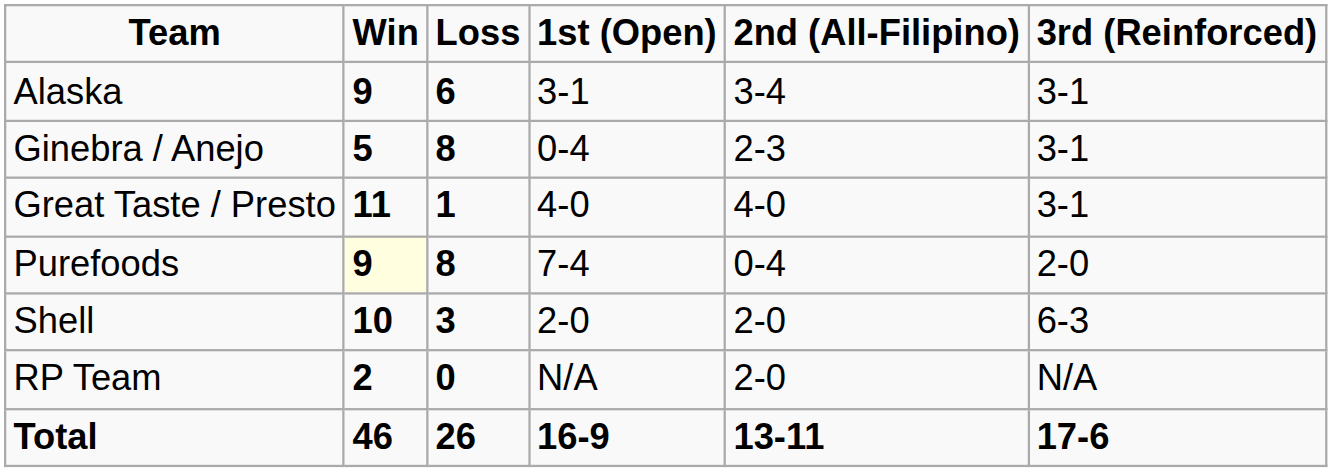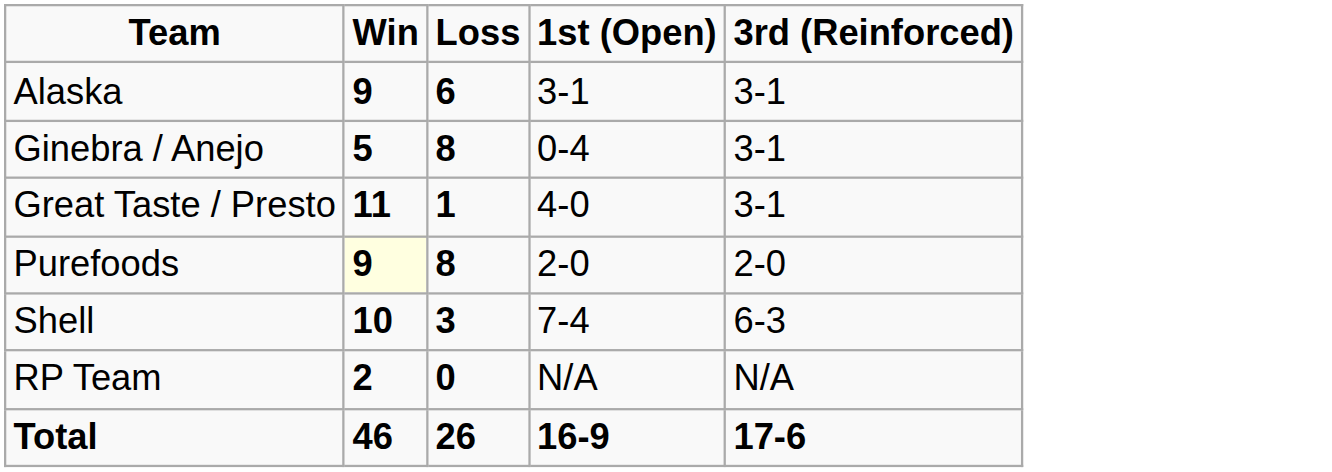 <table class=wikitable sortable>
 <tr align=center>
 <td><strong>Team</strong></td>
 <td><strong>Win</strong></td>
 <td><strong>Loss</strong></td>
 <td><strong>1st (Open)</strong></td>
-<td><strong>2nd (All-Filipino)</strong></td>
 <td><strong>3rd (Reinforced)</strong></td>
 </tr>
 <tr>
 <td>Alaska</td>
 <td><strong>9</strong></td>
 <td><strong>6</strong></td>
 <td>3-1</td>
-<td>3-4</td>
 <td>3-1</td>
 </tr>
 <tr>
 <td>Ginebra / Anejo</td>
 <td><strong>5</strong></td>
 <td><strong>8</strong></td>
 <td>0-4</td>
-<td>2-3</td>
 <td>3-1</td>
 </tr>
 <tr>
 <td>Great Taste / Presto</td>
 <td><strong>11</strong></td>
 <td><strong>1</strong></td>
 <td>4-0</td>
-<td>4-0</td>
 <td>3-1</td>
 </tr>
 <tr>
 <td>Purefoods</td>
 <td style="background: lightyellow;"><strong>9</strong></td>
 <td><strong>8</strong></td>
-<td>7-4</td>
-<td>0-4</td>
+<td>2-0</td>
 <td>2-0</td>
 </tr>
 <tr>
 <td>Shell</td>
 <td><strong>10</strong></td>
 <td><strong>3</strong></td>
-<td>2-0</td>
-<td>2-0</td>
+<td>7-4</td>
 <td>6-3</td>
 </tr>
 <tr>
 <td>RP Team</td>
 <td><strong>2</strong></td>
 <td><strong>0</strong></td>
 <td>N/A</td>
-<td>2-0</td>
 <td>N/A</td>
 </tr>
 <tr>
 <td><strong>Total</strong></td>
 <td><strong>46</strong></td>
 <td><strong>26</strong></td>
 <td><strong>16-9</strong></td>
-<td><strong>13-11</strong></td>
 <td><strong>17-6</strong></td>
 </tr>
 </table>
